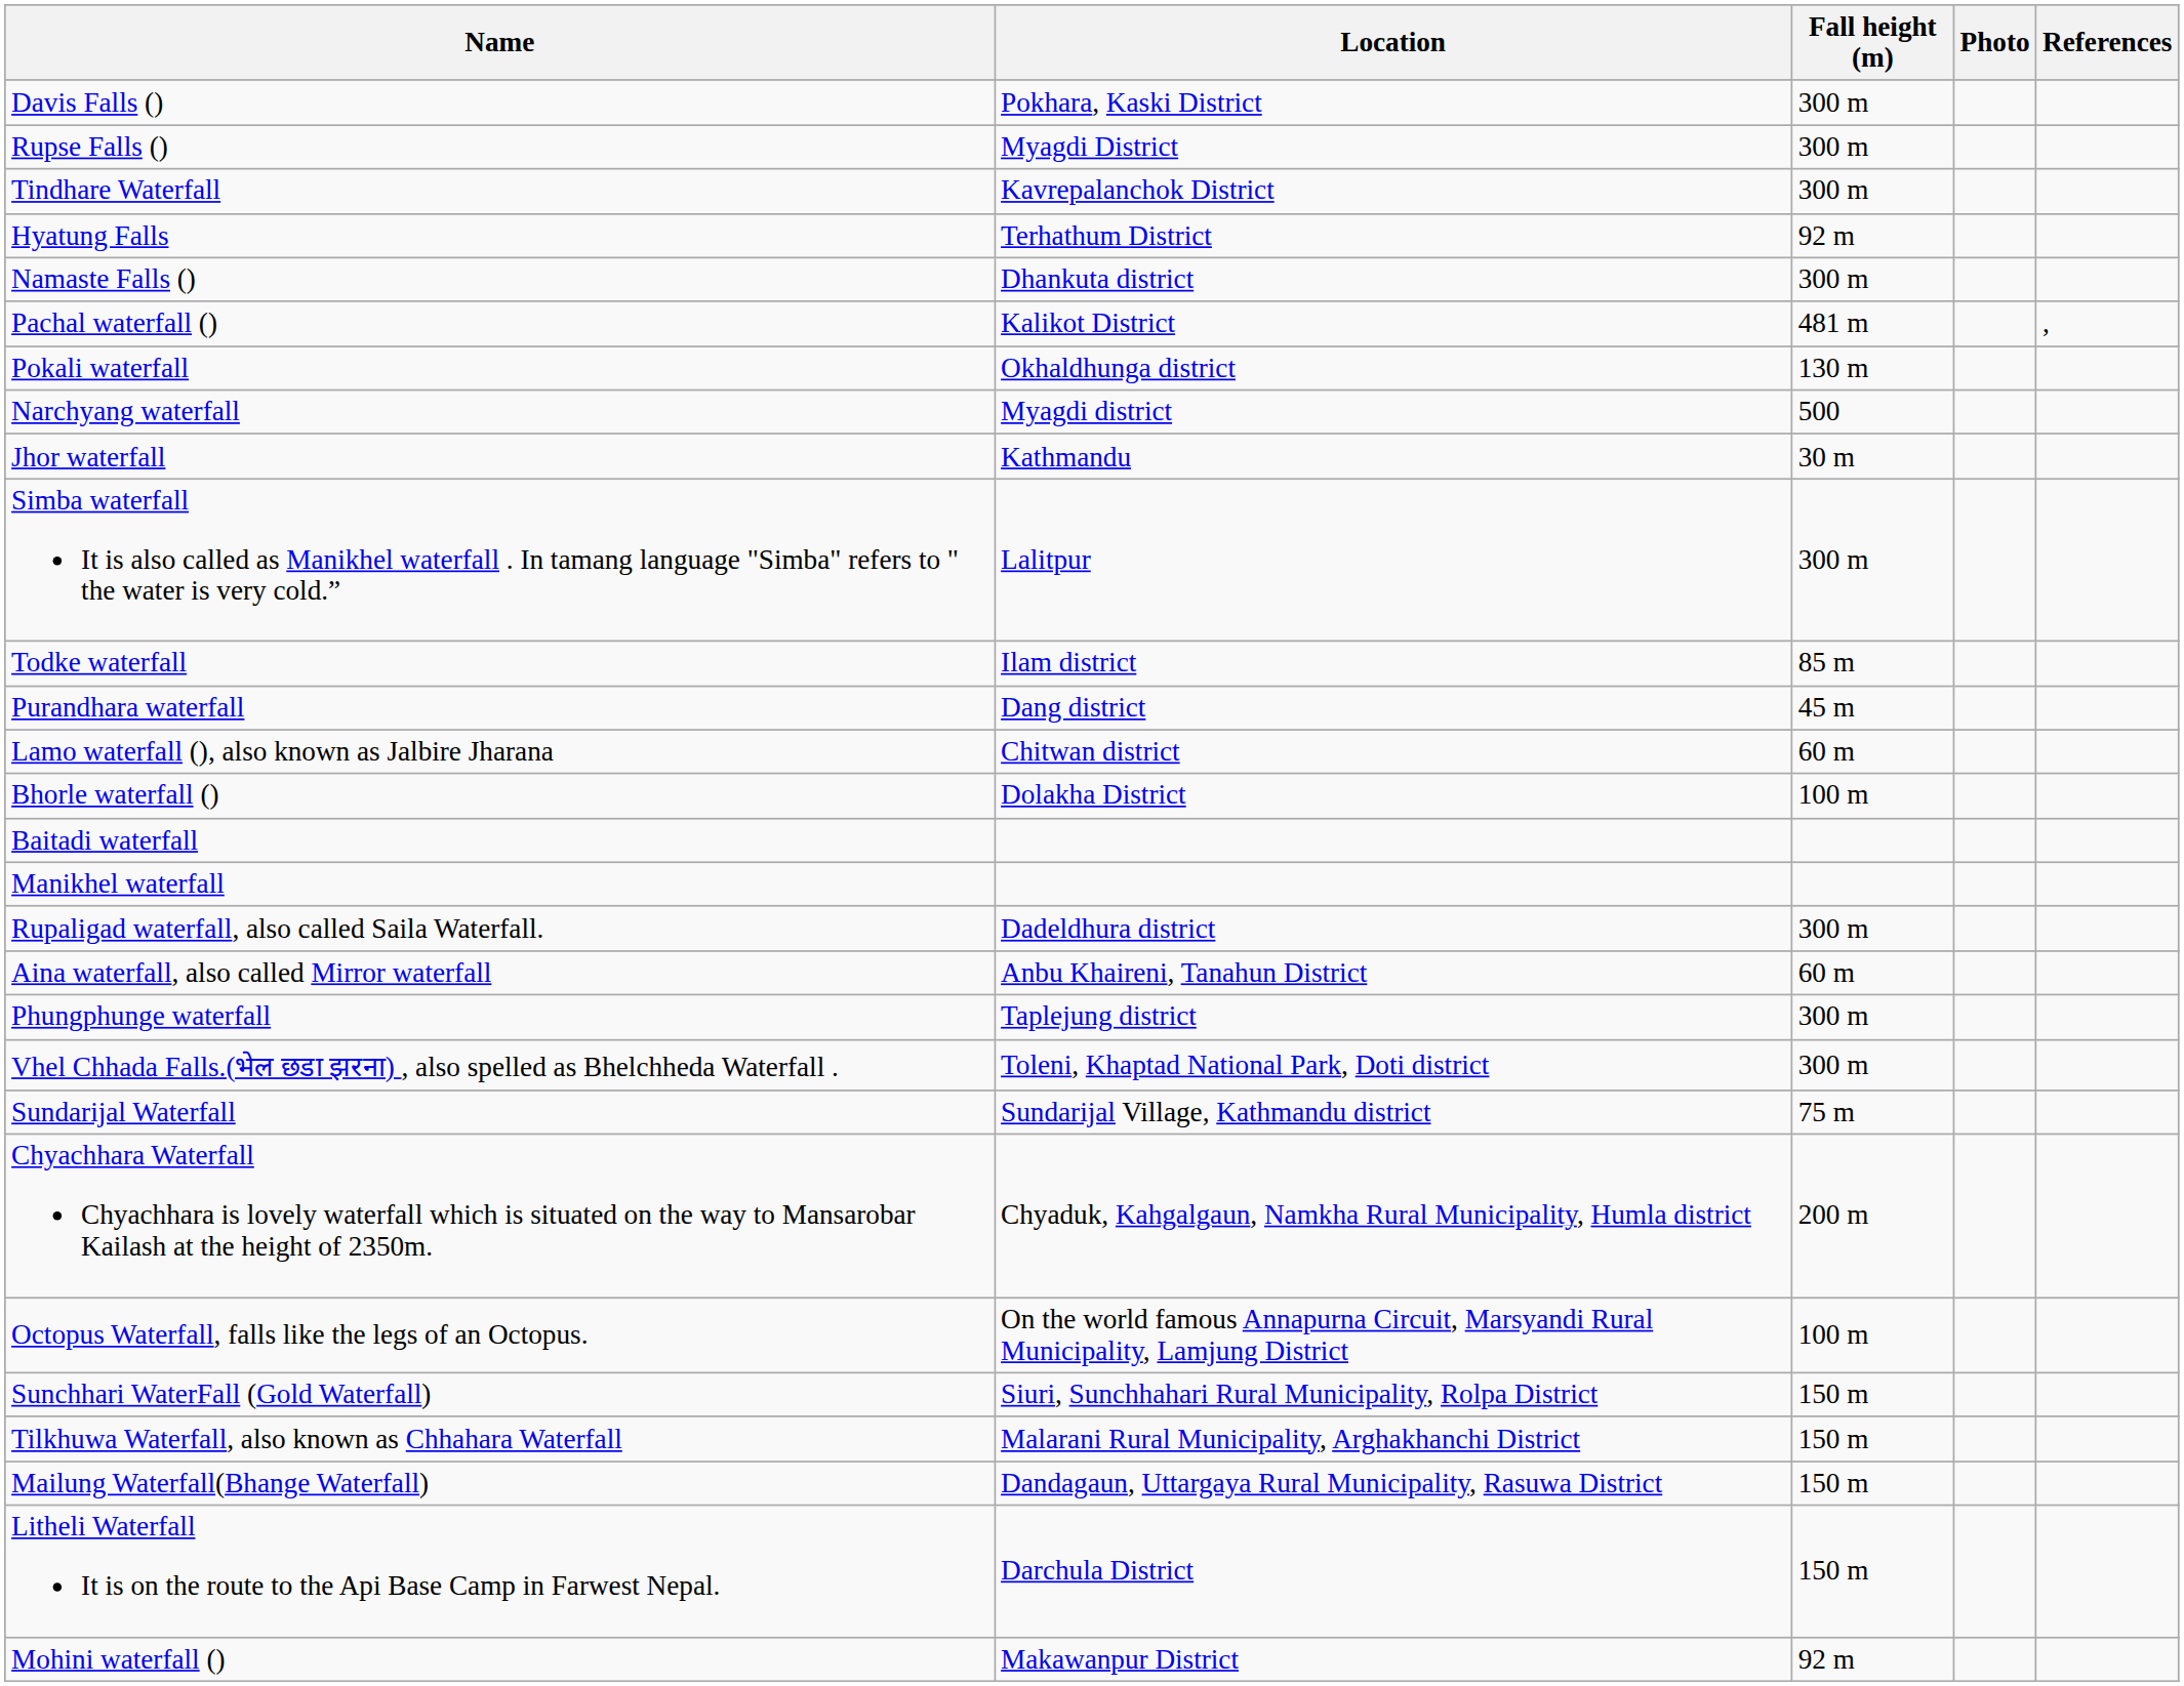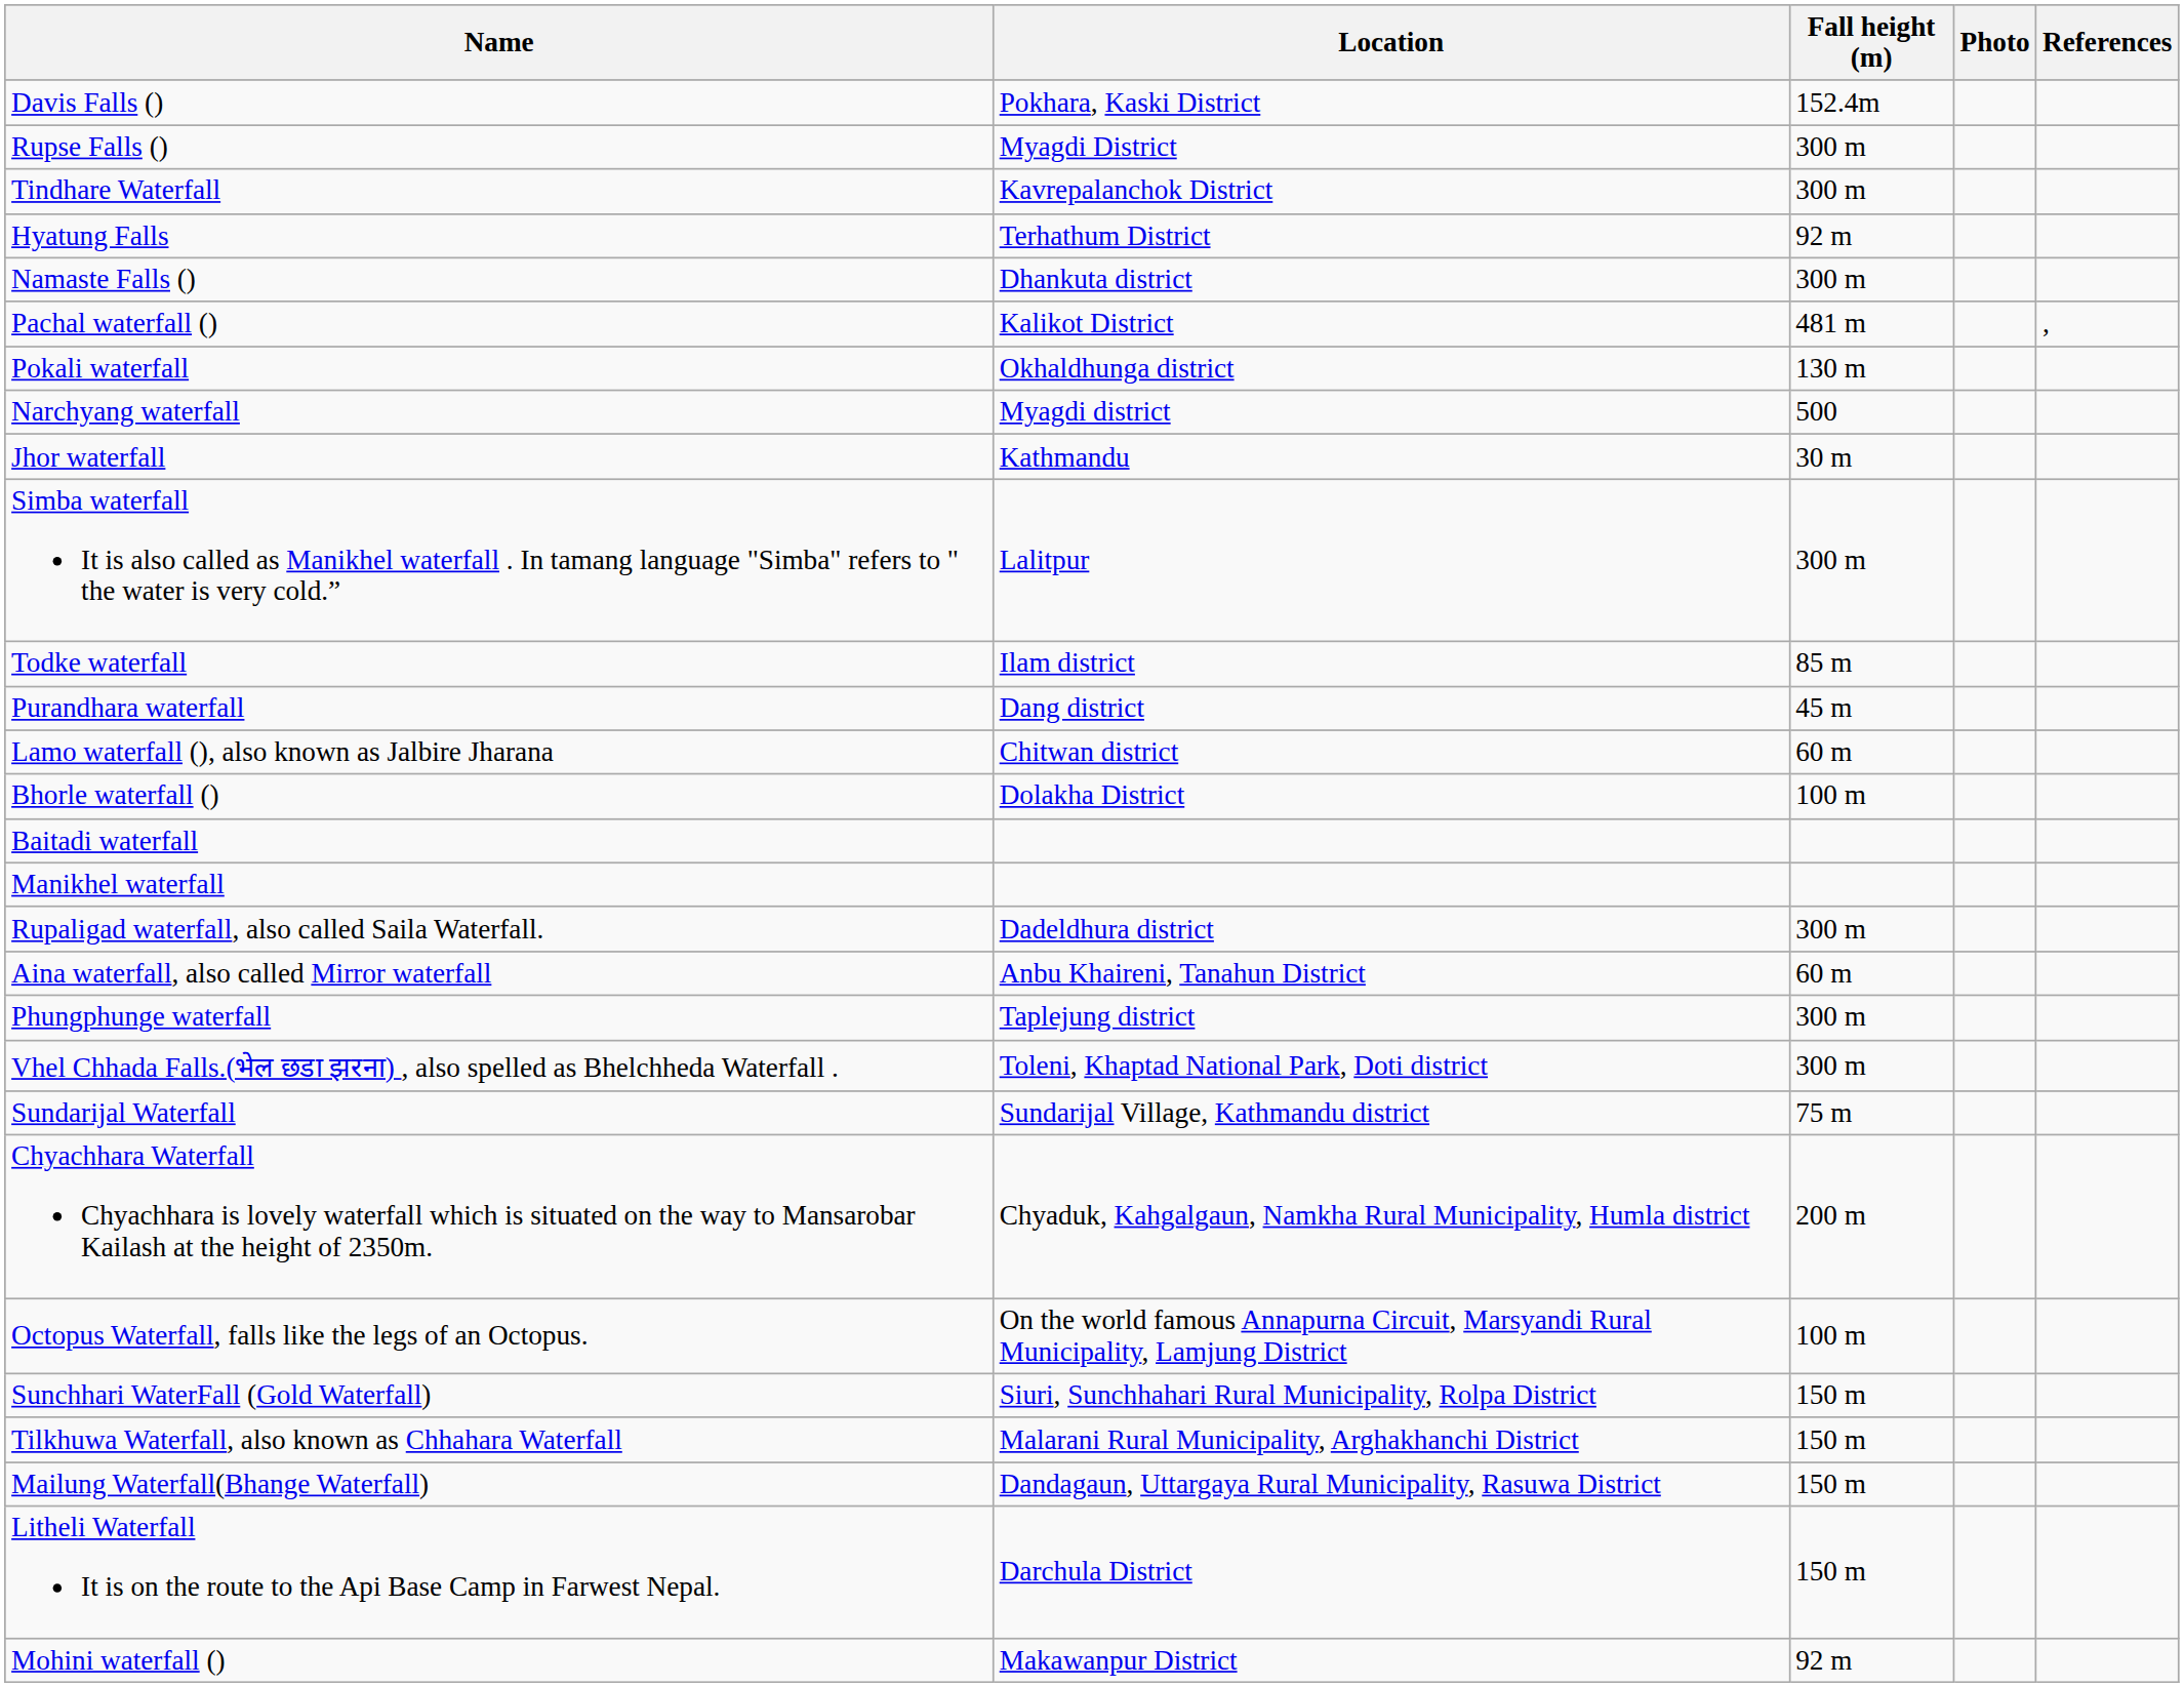 <table class="wikitable sortable">
 <tr>
 <th>Name</th>
 <th>Location</th>
 <th>Fall height (m)</th>
 <th>Photo</th>
 <th>References</th>
 </tr>
 <tr>
 <td><a href='#'>Davis Falls</a> ()</td>
 <td><a href='#'>Pokhara</a>, <a href='#'>Kaski District</a></td>
-<td>300 m</td>
+<td>152.4m</td>
 <td></td>
 <td></td>
 </tr>
 <tr>
 <td><a href='#'>Rupse Falls</a> ()</td>
 <td><a href='#'>Myagdi District</a></td>
 <td>300 m</td>
 <td></td>
 <td></td>
 </tr>
 <tr>
 <td><a href='#'>Tindhare Waterfall</a></td>
 <td><a href='#'>Kavrepalanchok District</a></td>
 <td>300 m</td>
 <td></td>
 <td></td>
 </tr>
 <tr>
 <td><a href='#'>Hyatung Falls</a></td>
 <td><a href='#'>Terhathum District</a></td>
 <td>92 m</td>
 <td></td>
 <td></td>
 </tr>
 <tr>
 <td><a href='#'>Namaste Falls</a> ()</td>
 <td><a href='#'>Dhankuta district</a></td>
 <td>300 m</td>
 <td></td>
 <td></td>
 </tr>
 <tr>
 <td><a href='#'>Pachal waterfall</a> ()</td>
 <td><a href='#'>Kalikot District</a></td>
 <td>481 m</td>
 <td></td>
 <td>,</td>
 </tr>
 <tr>
 <td><a href='#'>Pokali waterfall</a></td>
 <td><a href='#'>Okhaldhunga district</a></td>
 <td>130 m</td>
 <td></td>
 <td></td>
 </tr>
 <tr>
 <td><a href='#'>Narchyang waterfall</a></td>
 <td><a href='#'>Myagdi district</a></td>
 <td>500</td>
 <td></td>
 <td></td>
 </tr>
 <tr>
 <td><a href='#'>Jhor waterfall</a></td>
 <td><a href='#'>Kathmandu</a></td>
 <td>30 m</td>
 <td></td>
 <td></td>
 </tr>
 <tr>
 <td><a href='#'>Simba waterfall</a><br><ul><li>It is also called  as <a href='#'>Manikhel waterfall</a> . In tamang language "Simba" refers to " the water is very cold.”</li></ul></td>
 <td><a href='#'>Lalitpur</a></td>
 <td>300 m</td>
 <td></td>
 <td></td>
 </tr>
 <tr>
 <td><a href='#'>Todke waterfall</a></td>
 <td><a href='#'>Ilam district</a></td>
 <td>85 m</td>
 <td></td>
 <td></td>
 </tr>
 <tr>
 <td><a href='#'>Purandhara waterfall</a></td>
 <td><a href='#'>Dang district</a></td>
 <td>45 m</td>
 <td></td>
 <td></td>
 </tr>
 <tr>
 <td><a href='#'>Lamo waterfall</a> (), also known as Jalbire Jharana</td>
 <td><a href='#'>Chitwan district</a></td>
 <td>60 m</td>
 <td></td>
 <td></td>
 </tr>
 <tr>
 <td><a href='#'>Bhorle waterfall</a> ()</td>
 <td><a href='#'>Dolakha District</a></td>
 <td>100 m</td>
 <td></td>
 <td></td>
 </tr>
 <tr>
 <td><a href='#'>Baitadi waterfall</a></td>
 <td></td>
 <td></td>
 <td></td>
 <td></td>
 </tr>
 <tr>
 <td><a href='#'>Manikhel waterfall</a></td>
 <td></td>
 <td></td>
 <td></td>
 <td></td>
 </tr>
 <tr>
 <td><a href='#'>Rupaligad waterfall</a>,  also called Saila Waterfall.</td>
 <td><a href='#'>Dadeldhura district</a></td>
 <td>300 m</td>
 <td></td>
 <td></td>
 </tr>
 <tr>
 <td><a href='#'>Aina waterfall</a>, also called <a href='#'>Mirror waterfall</a></td>
 <td><a href='#'>Anbu Khaireni</a>, <a href='#'>Tanahun District</a></td>
 <td>60 m</td>
 <td></td>
 <td></td>
 </tr>
 <tr>
 <td><a href='#'>Phungphunge waterfall</a></td>
 <td><a href='#'>Taplejung district</a></td>
 <td>300 m</td>
 <td></td>
 <td></td>
 </tr>
 <tr>
 <td><a href='#'>Vhel Chhada Falls.(भेल छडा झरना) </a>, also spelled as  Bhelchheda Waterfall .</td>
 <td><a href='#'>Toleni</a>, <a href='#'>Khaptad National Park</a>, <a href='#'>Doti district</a></td>
 <td>300 m</td>
 <td></td>
 <td></td>
 </tr>
 <tr>
 <td><a href='#'>Sundarijal Waterfall</a></td>
 <td><a href='#'>Sundarijal</a> Village, <a href='#'>Kathmandu district</a></td>
 <td>75 m</td>
 <td></td>
 <td></td>
 </tr>
 <tr>
 <td><a href='#'>Chyachhara Waterfall</a><br><ul><li>Chyachhara is lovely waterfall which is situated on the way to Mansarobar Kailash at the height of 2350m.</li></ul></td>
 <td>Chyaduk, <a href='#'>Kahgalgaun</a>, <a href='#'>Namkha Rural Municipality</a>, <a href='#'>Humla district</a></td>
 <td>200 m</td>
 <td></td>
 <td></td>
 </tr>
 <tr>
 <td><a href='#'>Octopus Waterfall</a>, falls like the legs of an Octopus.</td>
 <td>On the world famous <a href='#'>Annapurna Circuit</a>, <a href='#'>Marsyandi Rural Municipality</a>, <a href='#'>Lamjung District</a></td>
 <td>100 m</td>
 <td></td>
 <td></td>
 </tr>
 <tr>
 <td><a href='#'>Sunchhari WaterFall</a> (<a href='#'>Gold Waterfall</a>)</td>
 <td><a href='#'>Siuri</a>, <a href='#'>Sunchhahari Rural Municipality</a>, <a href='#'>Rolpa District</a></td>
 <td>150 m</td>
 <td></td>
 <td></td>
 </tr>
 <tr>
 <td><a href='#'>Tilkhuwa Waterfall</a>, also known as <a href='#'>Chhahara Waterfall</a></td>
 <td><a href='#'>Malarani Rural Municipality</a>, <a href='#'>Arghakhanchi District</a></td>
 <td>150 m</td>
 <td></td>
 <td></td>
 </tr>
 <tr>
 <td><a href='#'>Mailung Waterfall</a>(<a href='#'>Bhange Waterfall</a>)</td>
 <td><a href='#'>Dandagaun</a>, <a href='#'>Uttargaya Rural Municipality</a>, <a href='#'>Rasuwa District</a></td>
 <td>150 m</td>
 <td></td>
 <td></td>
 </tr>
 <tr>
 <td><a href='#'>Litheli Waterfall</a><br><ul><li>It is on the route to the Api Base Camp in Farwest Nepal.</li></ul></td>
 <td><a href='#'>Darchula District</a></td>
 <td>150 m</td>
 <td></td>
 <td></td>
 </tr>
 <tr>
 <td><a href='#'>Mohini waterfall</a> ()</td>
 <td><a href='#'>Makawanpur District</a></td>
 <td>92 m</td>
 <td></td>
 <td></td>
 </tr>
 </table>
